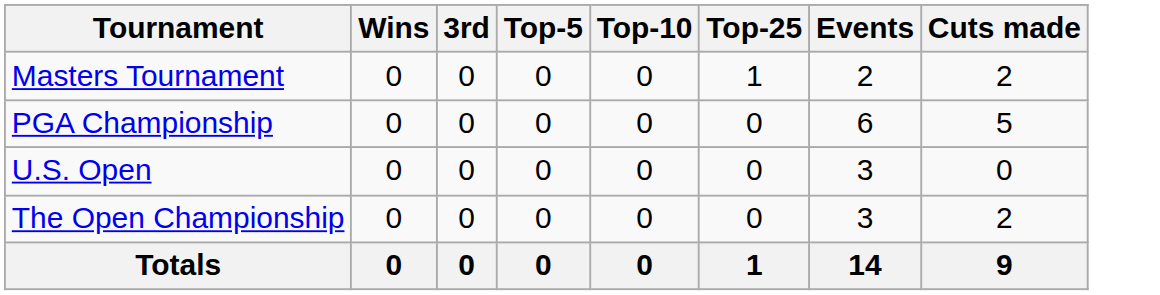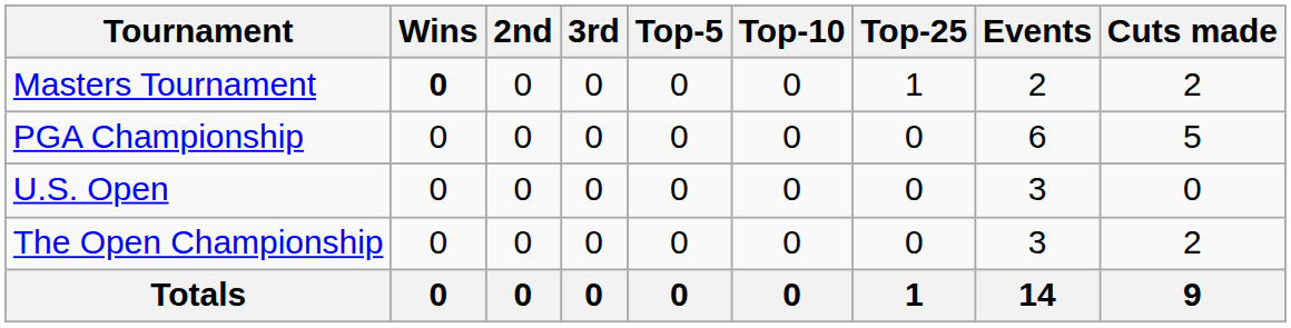 <table class=wikitable style=text-align:center>
 <tr>
 <th>Tournament</th>
 <th>Wins</th>
+<th>2nd</th>
 <th>3rd</th>
 <th>Top-5</th>
 <th>Top-10</th>
 <th>Top-25</th>
 <th>Events</th>
 <th>Cuts made</th>
 </tr>
 <tr>
 <td align=left><a href='#'>Masters Tournament</a></td>
+<td><strong>0</strong></td>
 <td>0</td>
 <td>0</td>
 <td>0</td>
 <td>0</td>
 <td>1</td>
 <td>2</td>
 <td>2</td>
 </tr>
 <tr>
 <td align=left><a href='#'>PGA Championship</a></td>
 <td>0</td>
 <td>0</td>
 <td>0</td>
 <td>0</td>
 <td>0</td>
+<td>0</td>
 <td>6</td>
 <td>5</td>
 </tr>
 <tr>
 <td align=left><a href='#'>U.S. Open</a></td>
+<td>0</td>
 <td>0</td>
 <td>0</td>
 <td>0</td>
 <td>0</td>
 <td>0</td>
 <td>3</td>
 <td>0</td>
 </tr>
 <tr>
 <td align=left><a href='#'>The Open Championship</a></td>
 <td>0</td>
 <td>0</td>
 <td>0</td>
 <td>0</td>
 <td>0</td>
+<td>0</td>
 <td>3</td>
 <td>2</td>
 </tr>
 <tr>
 <th>Totals</th>
 <th>0</th>
 <th>0</th>
 <th>0</th>
 <th>0</th>
+<th>0</th>
 <th>1</th>
 <th>14</th>
 <th>9</th>
 </tr>
 </table>
